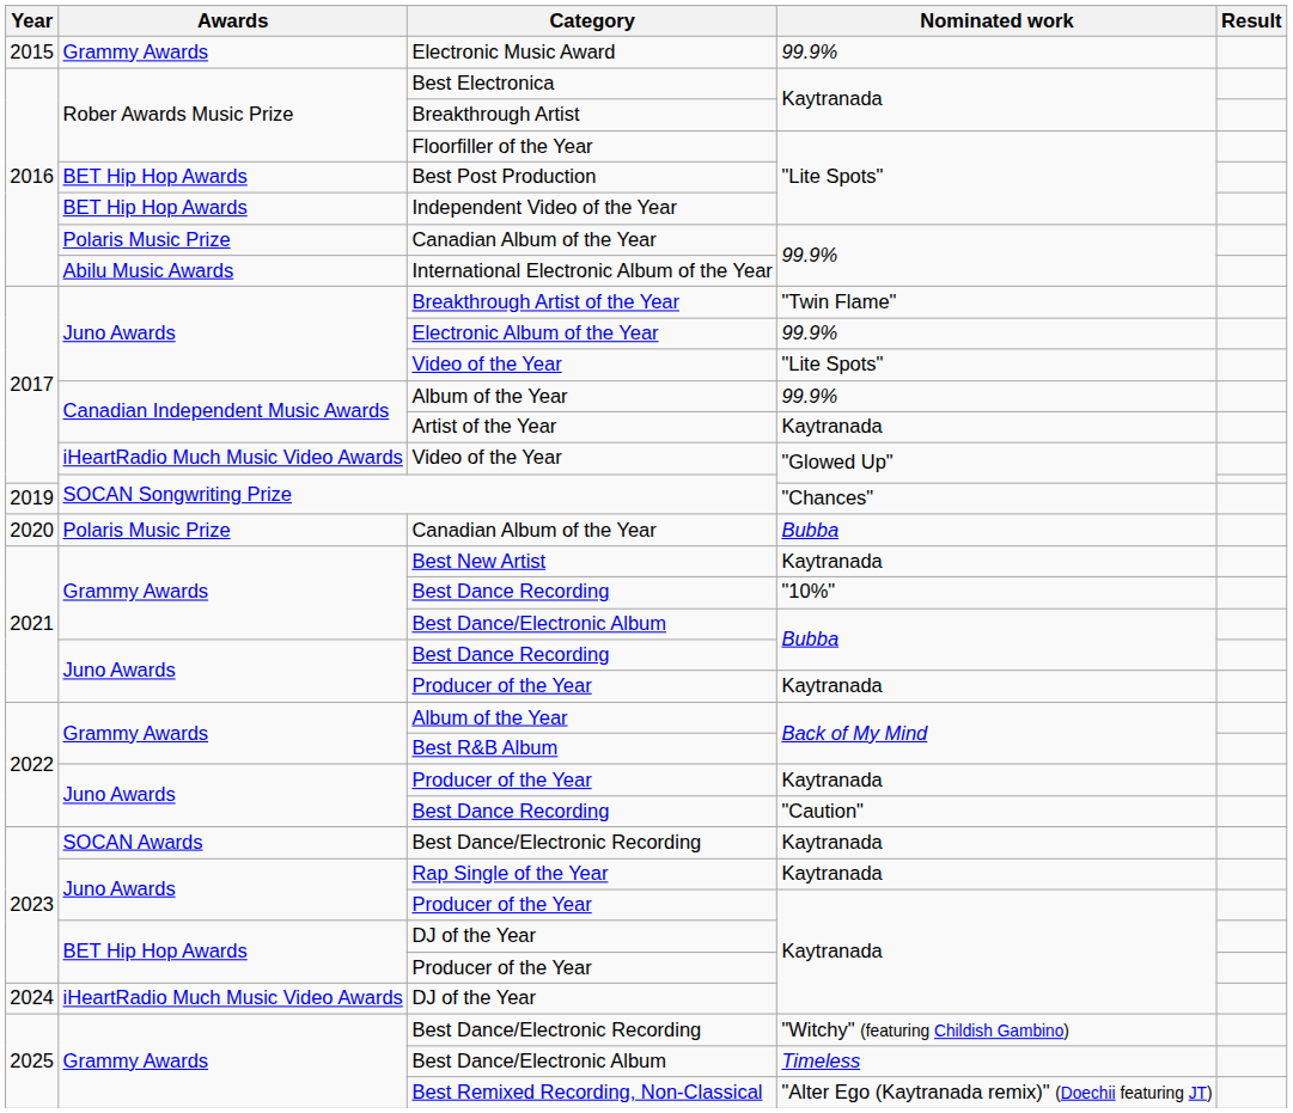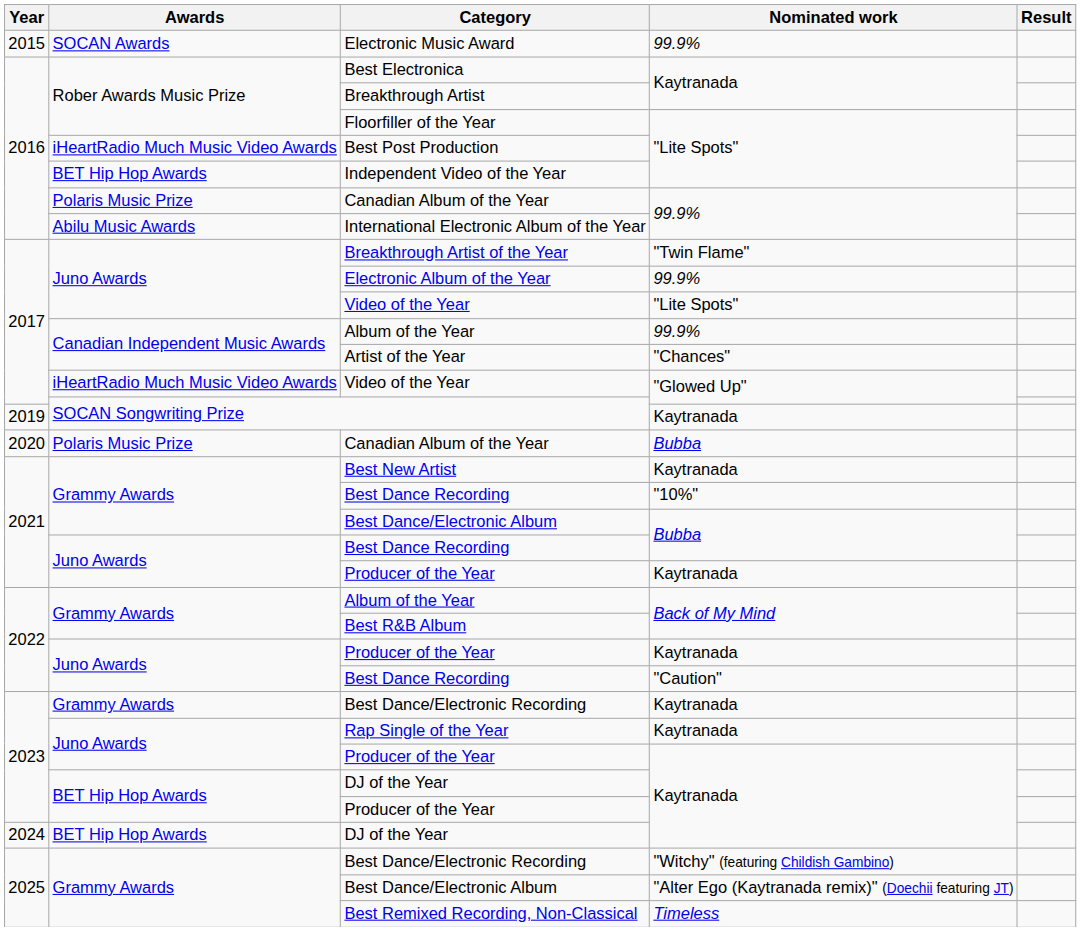 <table class="wikitable">
 <tr>
 <th>Year</th>
 <th>Awards</th>
 <th>Category</th>
 <th>Nominated work</th>
 <th>Result</th>
 </tr>
 <tr>
 <td>2015</td>
-<td><a href='#'>Grammy Awards</a></td>
+<td><a href='#'>SOCAN Awards</a></td>
 <td>Electronic Music Award</td>
 <td><em>99.9%</em></td>
 <td></td>
 </tr>
 <tr>
 <td rowspan=7>2016</td>
 <td rowspan=3>Rober Awards Music Prize</td>
 <td>Best Electronica</td>
 <td rowspan=2>Kaytranada</td>
 <td></td>
 </tr>
 <tr>
 <td>Breakthrough Artist</td>
 <td></td>
 </tr>
 <tr>
 <td>Floorfiller of the Year</td>
 <td rowspan=3>"Lite Spots"</td>
 <td></td>
 </tr>
 <tr>
-<td><a href='#'>BET Hip Hop Awards</a></td>
+<td><a href='#'>iHeartRadio Much Music Video Awards</a></td>
 <td>Best Post Production</td>
 <td></td>
 </tr>
 <tr>
 <td><a href='#'>BET Hip Hop Awards</a></td>
 <td>Independent Video of the Year</td>
 <td></td>
 </tr>
 <tr>
 <td><a href='#'>Polaris Music Prize</a></td>
 <td>Canadian Album of the Year</td>
 <td rowspan=2><em>99.9%</em></td>
 <td></td>
 </tr>
 <tr>
 <td><a href='#'>Abilu Music Awards</a></td>
 <td>International Electronic Album of the Year</td>
 <td></td>
 </tr>
 <tr>
 <td rowspan="7">2017</td>
 <td rowspan=3><a href='#'>Juno Awards</a></td>
 <td><a href='#'>Breakthrough Artist of the Year</a></td>
 <td>"Twin Flame" </td>
 <td></td>
 </tr>
 <tr>
 <td><a href='#'>Electronic Album of the Year</a></td>
 <td><em>99.9%</em></td>
 <td></td>
 </tr>
 <tr>
 <td><a href='#'>Video of the Year</a></td>
 <td>"Lite Spots"</td>
 <td></td>
 </tr>
 <tr>
 <td rowspan=2><a href='#'>Canadian Independent Music Awards</a></td>
 <td>Album of the Year</td>
 <td><em>99.9%</em></td>
 <td></td>
 </tr>
 <tr>
 <td>Artist of the Year</td>
-<td>Kaytranada</td>
+<td>"Chances" </td>
 <td></td>
 </tr>
 <tr>
 <td><a href='#'>iHeartRadio Much Music Video Awards</a></td>
 <td>Video of the Year</td>
 <td rowspan="2">"Glowed Up" </td>
 <td></td>
 </tr>
 <tr>
 <td colspan="2" rowspan="2"><a href='#'>SOCAN Songwriting Prize</a></td>
 <td></td>
 </tr>
 <tr>
 <td>2019</td>
-<td>"Chances" </td>
+<td>Kaytranada</td>
 <td></td>
 </tr>
 <tr>
 <td>2020</td>
 <td><a href='#'>Polaris Music Prize</a></td>
 <td>Canadian Album of the Year</td>
 <td><em><a href='#'>Bubba</a></em></td>
 <td></td>
 </tr>
 <tr>
 <td rowspan="5">2021</td>
 <td rowspan="3"><a href='#'>Grammy Awards</a></td>
 <td><a href='#'>Best New Artist</a></td>
 <td>Kaytranada</td>
 <td></td>
 </tr>
 <tr>
 <td><a href='#'>Best Dance Recording</a></td>
 <td>"10%" </td>
 <td></td>
 </tr>
 <tr>
 <td><a href='#'>Best Dance/Electronic Album</a></td>
 <td rowspan="2"><em><a href='#'>Bubba</a></em></td>
 <td></td>
 </tr>
 <tr>
 <td rowspan="2"><a href='#'>Juno Awards</a></td>
 <td><a href='#'>Best Dance Recording</a></td>
 <td></td>
 </tr>
 <tr>
 <td><a href='#'>Producer of the Year</a></td>
 <td>Kaytranada</td>
 <td></td>
 </tr>
 <tr>
 <td rowspan="4">2022</td>
 <td rowspan="2"><a href='#'>Grammy Awards</a></td>
 <td><a href='#'>Album of the Year</a></td>
 <td rowspan="2"><a href='#'><em>Back of My Mind</em></a> </td>
 <td></td>
 </tr>
 <tr>
 <td><a href='#'>Best R&B Album</a></td>
 <td></td>
 </tr>
 <tr>
 <td rowspan="2"><a href='#'>Juno Awards</a></td>
 <td><a href='#'>Producer of the Year</a></td>
 <td>Kaytranada</td>
 <td></td>
 </tr>
 <tr>
 <td><a href='#'>Best Dance Recording</a></td>
 <td>"Caution"</td>
 <td></td>
 </tr>
 <tr>
 <td rowspan="5">2023</td>
-<td><a href='#'>SOCAN Awards</a></td>
+<td><a href='#'>Grammy Awards</a></td>
 <td>Best Dance/Electronic Recording</td>
 <td>Kaytranada</td>
 <td></td>
 </tr>
 <tr>
 <td rowspan="2"><a href='#'>Juno Awards</a></td>
 <td><a href='#'>Rap Single of the Year</a></td>
 <td>Kaytranada</td>
 <td></td>
 </tr>
 <tr>
 <td><a href='#'>Producer of the Year</a></td>
 <td rowspan="4">Kaytranada</td>
 <td></td>
 </tr>
 <tr>
 <td rowspan="2"><a href='#'>BET Hip Hop Awards</a></td>
 <td>DJ of the Year</td>
 <td></td>
 </tr>
 <tr>
 <td>Producer of the Year</td>
 <td></td>
 </tr>
 <tr>
 <td>2024</td>
-<td><a href='#'>iHeartRadio Much Music Video Awards</a></td>
+<td><a href='#'>BET Hip Hop Awards</a></td>
 <td>DJ of the Year</td>
 <td></td>
 </tr>
 <tr>
 <td rowspan="3">2025</td>
 <td rowspan="3"><a href='#'>Grammy Awards</a></td>
 <td>Best Dance/Electronic Recording</td>
 <td>"Witchy" <small>(featuring <a href='#'>Childish Gambino</a>)</small></td>
 <td></td>
 </tr>
 <tr>
 <td>Best Dance/Electronic Album</td>
-<td><em><a href='#'>Timeless</a></em></td>
+<td>"Alter Ego (Kaytranada remix)" <small>(<a href='#'>Doechii</a> featuring <a href='#'>JT</a>)</small></td>
 <td></td>
 </tr>
 <tr>
 <td><a href='#'>Best Remixed Recording, Non-Classical</a></td>
-<td>"Alter Ego (Kaytranada remix)" <small>(<a href='#'>Doechii</a> featuring <a href='#'>JT</a>)</small></td>
+<td><em><a href='#'>Timeless</a></em></td>
 <td></td>
 </tr>
 <tr>
 </tr>
 </table>
